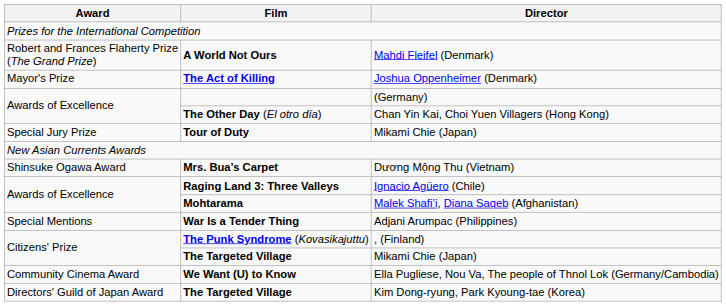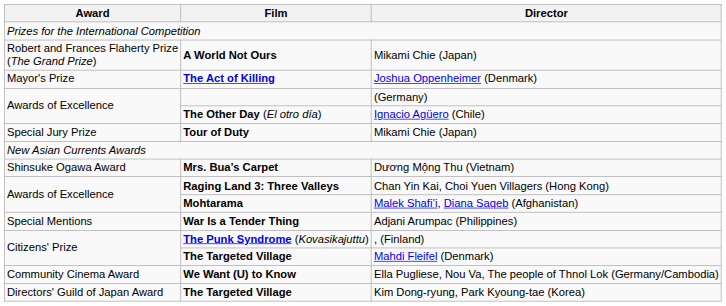 <table class="wikitable">
 <tr>
 <th>Award</th>
 <th>Film</th>
 <th>Director</th>
 </tr>
 <tr>
 <td colspan="3"><em>Prizes for the International Competition</em></td>
 </tr>
 <tr>
 <td>Robert and Frances Flaherty Prize<br>(<em>The Grand Prize</em>)</td>
 <td><strong>A World Not Ours</strong></td>
-<td><a href='#'>Mahdi Fleifel</a> (Denmark)</td>
+<td>Mikami Chie (Japan)</td>
 </tr>
 <tr>
 <td>Mayor's Prize<br></td>
 <td><strong><a href='#'>The Act of Killing</a></strong></td>
 <td><a href='#'>Joshua Oppenheimer</a> (Denmark)</td>
 </tr>
 <tr>
 <td rowspan="2">Awards of Excellence</td>
 <td><strong></strong></td>
 <td> (Germany)</td>
 </tr>
 <tr>
 <td><strong>The Other Day</strong> (<em>El otro día</em>)</td>
-<td>Chan Yin Kai, Choi Yuen Villagers (Hong Kong)</td>
+<td><a href='#'>Ignacio Agüero</a> (Chile)</td>
 </tr>
 <tr>
 <td>Special Jury Prize</td>
 <td><strong>Tour of Duty</strong></td>
 <td>Mikami Chie (Japan)</td>
 </tr>
 <tr>
 <td colspan="3"><em>New Asian Currents Awards</em></td>
 </tr>
 <tr>
 <td>Shinsuke Ogawa Award</td>
 <td><strong>Mrs. Bua’s Carpet</strong></td>
 <td>Dương Mộng Thu (Vietnam)</td>
 </tr>
 <tr>
 <td rowspan="2">Awards of Excellence</td>
 <td><strong>Raging Land 3: Three Valleys</strong></td>
-<td><a href='#'>Ignacio Agüero</a> (Chile)</td>
+<td>Chan Yin Kai, Choi Yuen Villagers (Hong Kong)</td>
 </tr>
 <tr>
 <td><strong>Mohtarama</strong></td>
 <td><a href='#'>Malek Shafi’i</a>, <a href='#'>Diana Saqeb</a> (Afghanistan)</td>
 </tr>
 <tr>
 <td>Special Mentions</td>
 <td><strong>War Is a Tender Thing</strong></td>
 <td>Adjani Arumpac (Philippines)</td>
 </tr>
 <tr>
 <td rowspan="2">Citizens' Prize</td>
 <td><strong><a href='#'>The Punk Syndrome</a></strong> (<em>Kovasikajuttu</em>)</td>
 <td>,  (Finland)</td>
 </tr>
 <tr>
 <td><strong>The Targeted Village</strong></td>
-<td>Mikami Chie (Japan)</td>
+<td><a href='#'>Mahdi Fleifel</a> (Denmark)</td>
 </tr>
 <tr>
 <td>Community Cinema Award</td>
 <td><strong>We Want (U) to Know</strong></td>
 <td>Ella Pugliese, Nou Va, The people of Thnol Lok (Germany/Cambodia)</td>
 </tr>
 <tr>
 <td>Directors' Guild of Japan Award</td>
 <td><strong>The Targeted Village</strong></td>
 <td>Kim Dong-ryung, Park Kyoung-tae (Korea)</td>
 </tr>
 </table>
